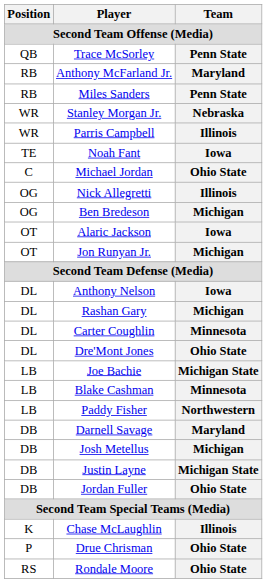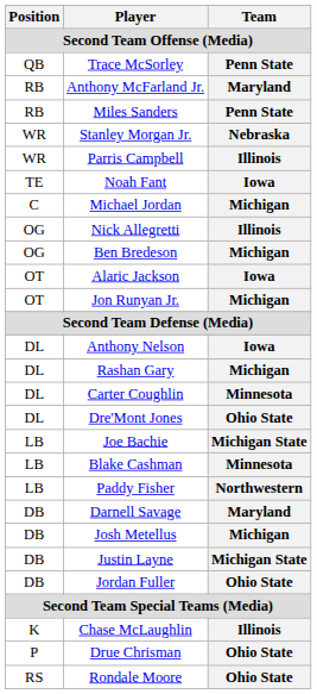 <table class="wikitable sortable">
 <tr>
 <th>Position</th>
 <th>Player</th>
 <th>Team</th>
 </tr>
 <tr>
 <td colspan="3" style="text-align:center; background:#ddd;"><strong>Second Team Offense (Media)</strong></td>
 </tr>
 <tr style="text-align:center;">
 <td style="background:white">QB</td>
 <td style="background:white"><a href='#'>Trace McSorley</a></td>
 <th style=>Penn State</th>
 </tr>
 <tr style="text-align:center;">
 <td style="background:white">RB</td>
 <td style="background:white"><a href='#'>Anthony McFarland Jr.</a></td>
 <th style=>Maryland</th>
 </tr>
 <tr style="text-align:center;">
 <td style="background:white">RB</td>
 <td style="background:white"><a href='#'>Miles Sanders</a></td>
 <th style=>Penn State</th>
 </tr>
 <tr style="text-align:center;">
 <td style="background:white">WR</td>
 <td style="background:white"><a href='#'>Stanley Morgan Jr.</a></td>
 <th style=>Nebraska</th>
 </tr>
 <tr style="text-align:center;">
 <td style="background:white">WR</td>
 <td style="background:white"><a href='#'>Parris Campbell</a></td>
 <th style=>Illinois</th>
 </tr>
 <tr style="text-align:center;">
 <td style="background:white">TE</td>
 <td style="background:white"><a href='#'>Noah Fant</a></td>
 <th style=>Iowa</th>
 </tr>
 <tr style="text-align:center;">
 <td style="background:white">C</td>
 <td style="background:white"><a href='#'>Michael Jordan</a></td>
-<th style=>Ohio State</th>
+<th style=>Michigan</th>
 </tr>
 <tr style="text-align:center;">
 <td style="background:white">OG</td>
 <td style="background:white"><a href='#'>Nick Allegretti</a></td>
 <th style=>Illinois</th>
 </tr>
 <tr style="text-align:center;">
 <td style="background:white">OG</td>
 <td style="background:white"><a href='#'>Ben Bredeson</a></td>
 <th style=>Michigan</th>
 </tr>
 <tr style="text-align:center;">
 <td style="background:white">OT</td>
 <td style="background:white"><a href='#'>Alaric Jackson</a></td>
 <th style=>Iowa</th>
 </tr>
 <tr style="text-align:center;">
 <td style="background:white">OT</td>
 <td style="background:white"><a href='#'>Jon Runyan Jr.</a></td>
 <th style=>Michigan</th>
 </tr>
 <tr>
 <td colspan="3" style="text-align:center; background:#ddd;"><strong>Second Team Defense (Media)</strong></td>
 </tr>
 <tr style="text-align:center;">
 <td style="background:white">DL</td>
 <td style="background:white"><a href='#'>Anthony Nelson</a></td>
 <th style=>Iowa</th>
 </tr>
 <tr style="text-align:center;">
 <td style="background:white">DL</td>
 <td style="background:white"><a href='#'>Rashan Gary</a></td>
 <th style=>Michigan</th>
 </tr>
 <tr style="text-align:center;">
 <td style="background:white">DL</td>
 <td style="background:white"><a href='#'>Carter Coughlin</a></td>
 <th style=>Minnesota</th>
 </tr>
 <tr style="text-align:center;">
 <td style="background:white">DL</td>
 <td style="background:white"><a href='#'>Dre'Mont Jones</a></td>
 <th style=>Ohio State</th>
 </tr>
 <tr style="text-align:center;">
 <td style="background:white">LB</td>
 <td style="background:white"><a href='#'>Joe Bachie</a></td>
 <th style=>Michigan State</th>
 </tr>
 <tr style="text-align:center;">
 <td style="background:white">LB</td>
 <td style="background:white"><a href='#'>Blake Cashman</a></td>
 <th style=>Minnesota</th>
 </tr>
 <tr style="text-align:center;">
 <td style="background:white">LB</td>
 <td style="background:white"><a href='#'>Paddy Fisher</a></td>
 <th style=>Northwestern</th>
 </tr>
 <tr style="text-align:center;">
 <td style="background:white">DB</td>
 <td style="background:white"><a href='#'>Darnell Savage</a></td>
 <th style=>Maryland</th>
 </tr>
 <tr style="text-align:center;">
 <td style="background:white">DB</td>
 <td style="background:white"><a href='#'>Josh Metellus</a></td>
 <th style=>Michigan</th>
 </tr>
 <tr style="text-align:center;">
 <td style="background:white">DB</td>
 <td style="background:white"><a href='#'>Justin Layne</a></td>
 <th style=>Michigan State</th>
 </tr>
 <tr style="text-align:center;">
 <td style="background:white">DB</td>
 <td style="background:white"><a href='#'>Jordan Fuller</a></td>
 <th style=>Ohio State</th>
 </tr>
 <tr>
 <td colspan="3" style="text-align:center; background:#ddd;"><strong>Second Team Special Teams (Media)</strong></td>
 </tr>
 <tr style="text-align:center;">
 <td style="background:white">K</td>
 <td style="background:white"><a href='#'>Chase McLaughlin</a></td>
 <th style=>Illinois</th>
 </tr>
 <tr style="text-align:center;">
 <td style="background:white">P</td>
 <td style="background:white"><a href='#'>Drue Chrisman</a></td>
 <th style=>Ohio State</th>
 </tr>
 <tr style="text-align:center;">
 <td style="background:white">RS</td>
 <td style="background:white"><a href='#'>Rondale Moore</a></td>
 <th style=>Ohio State</th>
 </tr>
 </table>
